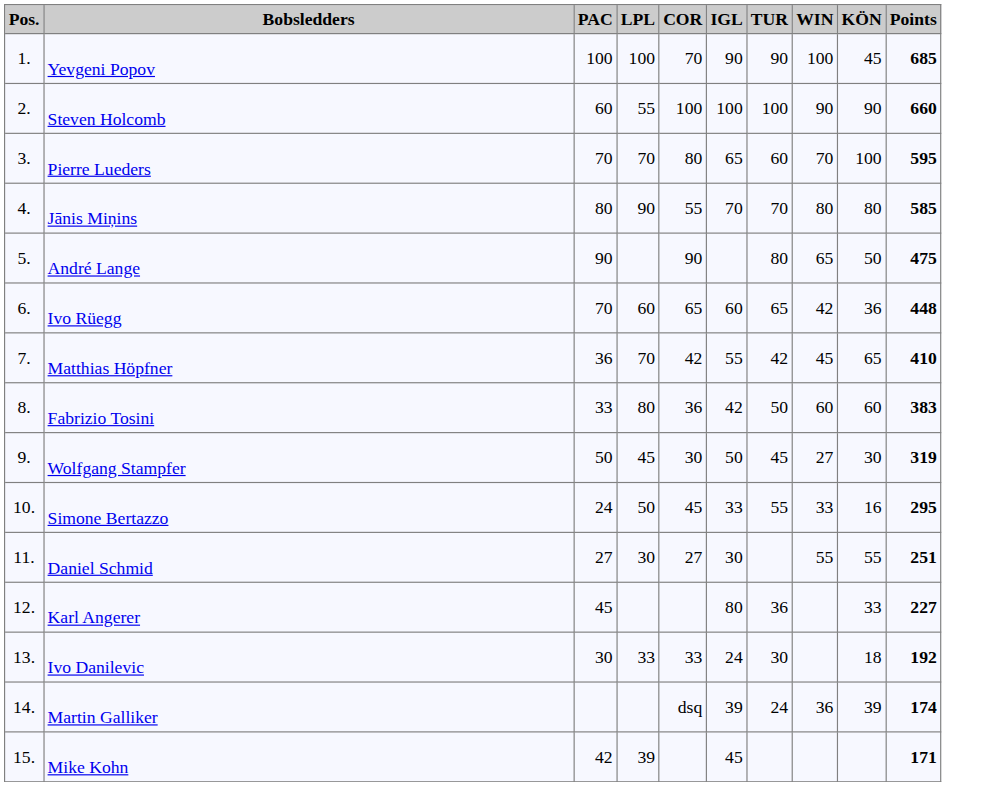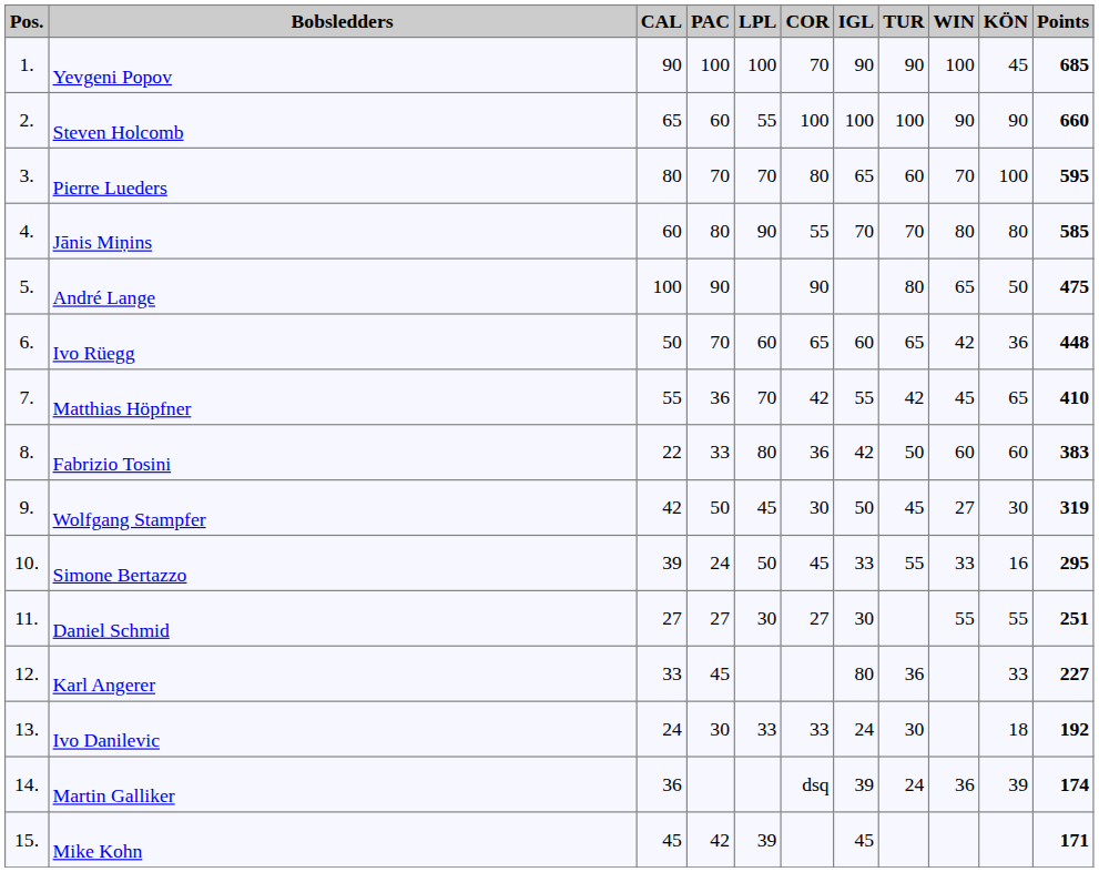 <table bgcolor="#f7f8ff" cellpadding="3" cellspacing="0" border="1" style="font-size: 95%; border: gray solid 1px; border-collapse: collapse;">
 <tr bgcolor="#CCCCCC">
 <td align="center" width="10"><strong>Pos.</strong></td>
 <td align="center" width="450"><strong>Bobsledders</strong></td>
+<td align="center" width="20"><strong>CAL</strong></td>
 <td align="center" width="20"><strong>PAC</strong></td>
 <td align="center" width="20"><strong>LPL</strong></td>
 <td align="center" width="20"><strong>COR</strong></td>
 <td align="center" width="20"><strong>IGL</strong></td>
 <td align="center" width="20"><strong>TUR</strong></td>
 <td align="center" width="20"><strong>WIN</strong></td>
 <td align="center" width="20"><strong>KÖN</strong></td>
 <td align="center" width="20"><strong>Points</strong></td>
 </tr>
 <tr align="left">
 <td align="center">1.</td>
 <td><br> <a href='#'>Yevgeni Popov</a></td>
+<td align="right">90</td>
 <td align="right">100</td>
 <td align="right">100</td>
 <td align="right">70</td>
 <td align="right">90</td>
 <td align="right">90</td>
 <td align="right">100</td>
 <td align="right">45</td>
 <td align="right"><strong>685</strong></td>
 </tr>
 <tr align="left">
 <td align="center">2.</td>
 <td><br> <a href='#'>Steven Holcomb</a></td>
+<td align="right">65</td>
 <td align="right">60</td>
 <td align="right">55</td>
 <td align="right">100</td>
 <td align="right">100</td>
 <td align="right">100</td>
 <td align="right">90</td>
 <td align="right">90</td>
 <td align="right"><strong>660</strong></td>
 </tr>
 <tr align="left">
 <td align="center">3.</td>
 <td><br> <a href='#'>Pierre Lueders</a></td>
+<td align="right">80</td>
 <td align="right">70</td>
 <td align="right">70</td>
 <td align="right">80</td>
 <td align="right">65</td>
 <td align="right">60</td>
 <td align="right">70</td>
 <td align="right">100</td>
 <td align="right"><strong>595</strong></td>
 </tr>
 <tr align="left">
 <td align="center">4.</td>
 <td><br> <a href='#'>Jānis Miņins</a></td>
+<td align="right">60</td>
 <td align="right">80</td>
 <td align="right">90</td>
 <td align="right">55</td>
 <td align="right">70</td>
 <td align="right">70</td>
 <td align="right">80</td>
 <td align="right">80</td>
 <td align="right"><strong>585</strong></td>
 </tr>
 <tr align="left">
 <td align="center">5.</td>
 <td><br> <a href='#'>André Lange</a></td>
+<td align="right">100</td>
 <td align="right">90</td>
 <td align="right"></td>
 <td align="right">90</td>
 <td align="right"></td>
 <td align="right">80</td>
 <td align="right">65</td>
 <td align="right">50</td>
 <td align="right"><strong>475</strong></td>
 </tr>
 <tr align="left">
 <td align="center">6.</td>
 <td><br> <a href='#'>Ivo Rüegg</a></td>
+<td align="right">50</td>
 <td align="right">70</td>
 <td align="right">60</td>
 <td align="right">65</td>
 <td align="right">60</td>
 <td align="right">65</td>
 <td align="right">42</td>
 <td align="right">36</td>
 <td align="right"><strong>448</strong></td>
 </tr>
 <tr align="left">
 <td align="center">7.</td>
 <td><br> <a href='#'>Matthias Höpfner</a></td>
+<td align="right">55</td>
 <td align="right">36</td>
 <td align="right">70</td>
 <td align="right">42</td>
 <td align="right">55</td>
 <td align="right">42</td>
 <td align="right">45</td>
 <td align="right">65</td>
 <td align="right"><strong>410</strong></td>
 </tr>
 <tr align="left">
 <td align="center">8.</td>
 <td><br> <a href='#'>Fabrizio Tosini</a></td>
+<td align="right">22</td>
 <td align="right">33</td>
 <td align="right">80</td>
 <td align="right">36</td>
 <td align="right">42</td>
 <td align="right">50</td>
 <td align="right">60</td>
 <td align="right">60</td>
 <td align="right"><strong>383</strong></td>
 </tr>
 <tr align="left">
 <td align="center">9.</td>
 <td><br> <a href='#'>Wolfgang Stampfer</a></td>
+<td align="right">42</td>
 <td align="right">50</td>
 <td align="right">45</td>
 <td align="right">30</td>
 <td align="right">50</td>
 <td align="right">45</td>
 <td align="right">27</td>
 <td align="right">30</td>
 <td align="right"><strong>319</strong></td>
 </tr>
 <tr align="left">
 <td align="center">10.</td>
 <td><br> <a href='#'>Simone Bertazzo</a></td>
+<td align="right">39</td>
 <td align="right">24</td>
 <td align="right">50</td>
 <td align="right">45</td>
 <td align="right">33</td>
 <td align="right">55</td>
 <td align="right">33</td>
 <td align="right">16</td>
 <td align="right"><strong>295</strong></td>
 </tr>
 <tr align="left">
 <td align="center">11.</td>
 <td><br> <a href='#'>Daniel Schmid</a></td>
 <td align="right">27</td>
+<td align="right">27</td>
 <td align="right">30</td>
 <td align="right">27</td>
 <td align="right">30</td>
 <td align="right"></td>
 <td align="right">55</td>
 <td align="right">55</td>
 <td align="right"><strong>251</strong></td>
 </tr>
 <tr align="left">
 <td align="center">12.</td>
 <td><br> <a href='#'>Karl Angerer</a></td>
+<td align="right">33</td>
 <td align="right">45</td>
 <td align="right"></td>
 <td align="right"></td>
 <td align="right">80</td>
 <td align="right">36</td>
 <td align="right"></td>
 <td align="right">33</td>
 <td align="right"><strong>227</strong></td>
 </tr>
 <tr align="left">
 <td align="center">13.</td>
 <td><br> <a href='#'>Ivo Danilevic</a></td>
+<td align="right">24</td>
 <td align="right">30</td>
 <td align="right">33</td>
 <td align="right">33</td>
 <td align="right">24</td>
 <td align="right">30</td>
 <td align="right"></td>
 <td align="right">18</td>
 <td align="right"><strong>192</strong></td>
 </tr>
 <tr align="left">
 <td align="center">14.</td>
 <td><br> <a href='#'>Martin Galliker</a></td>
+<td align="right">36</td>
 <td align="right"></td>
 <td align="right"></td>
 <td align="right">dsq</td>
 <td align="right">39</td>
 <td align="right">24</td>
 <td align="right">36</td>
 <td align="right">39</td>
 <td align="right"><strong>174</strong></td>
 </tr>
 <tr align="left">
 <td align="center">15.</td>
 <td><br> <a href='#'>Mike Kohn</a></td>
+<td align="right">45</td>
 <td align="right">42</td>
 <td align="right">39</td>
 <td align="right"></td>
 <td align="right">45</td>
 <td align="right"></td>
 <td align="right"></td>
 <td align="right"></td>
 <td align="right"><strong>171</strong></td>
 </tr>
 </table>
